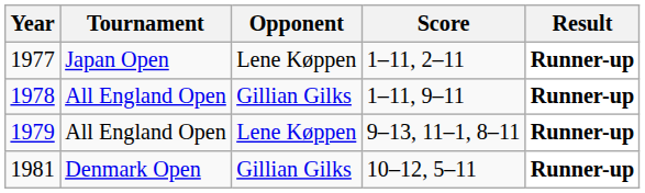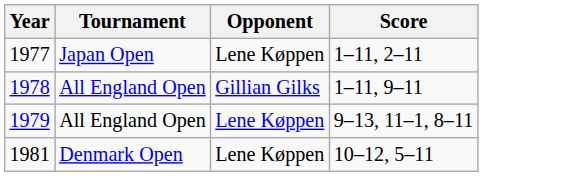 <table class="sortable wikitable" style="font-size: 90%;">
 <tr>
 <th>Year</th>
 <th>Tournament</th>
 <th>Opponent</th>
 <th>Score</th>
-<th>Result</th>
 </tr>
 <tr>
 <td align="center">1977</td>
 <td align="left"><a href='#'>Japan Open</a></td>
 <td align="left"> Lene Køppen</td>
 <td align="left">1–11, 2–11</td>
-<td style="text-align:left; background:white"> <strong>Runner-up</strong></td>
 </tr>
 <tr>
 <td align="center"><a href='#'>1978</a></td>
 <td align="left"><a href='#'>All England Open</a></td>
 <td align="left"> <a href='#'>Gillian Gilks</a></td>
 <td align="left">1–11, 9–11</td>
-<td style="text-align:left; background:white"> <strong>Runner-up</strong></td>
 </tr>
 <tr>
 <td align="center"><a href='#'>1979</a></td>
 <td align="left">All England Open</td>
 <td align="left"> <a href='#'>Lene Køppen</a></td>
 <td align="left">9–13, 11–1, 8–11</td>
-<td style="text-align:left; background:white"> <strong>Runner-up</strong></td>
 </tr>
 <tr>
 <td align="center">1981</td>
 <td align="left"><a href='#'>Denmark Open</a></td>
-<td align="left"> <a href='#'>Gillian Gilks</a></td>
+<td align="left"> Lene Køppen</td>
 <td align="left">10–12, 5–11</td>
-<td style="text-align:left; background:white"> <strong>Runner-up</strong></td>
 </tr>
 </table>
